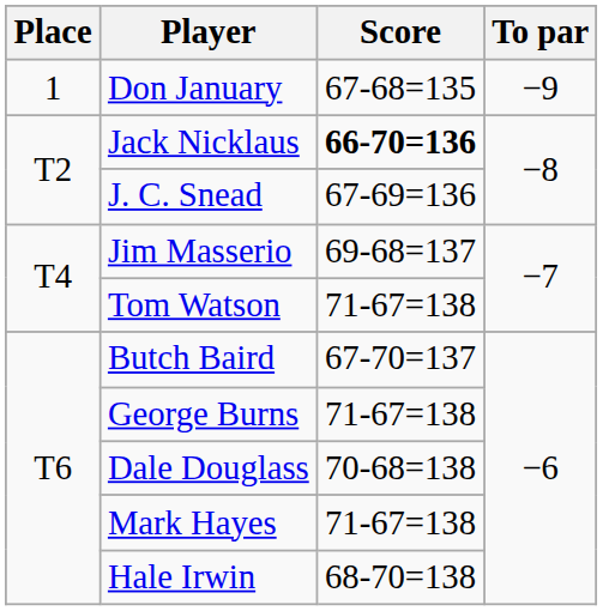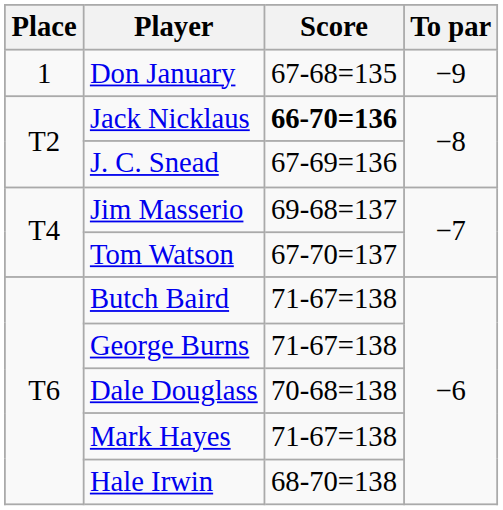 <table class="wikitable">
 <tr>
 <th>Place</th>
 <th>Player</th>
 <th>Score</th>
 <th>To par</th>
 </tr>
 <tr>
 <td align=center>1</td>
 <td> <a href='#'>Don January</a></td>
 <td align=center>67-68=135</td>
 <td align=center>−9</td>
 </tr>
 <tr>
 <td rowspan=2 align=center>T2</td>
 <td> <a href='#'>Jack Nicklaus</a></td>
 <td align=center><strong>66-70=136</strong></td>
 <td rowspan=2 align=center>−8</td>
 </tr>
 <tr>
 <td> <a href='#'>J. C. Snead</a></td>
 <td align=center>67-69=136</td>
 </tr>
 <tr>
 <td rowspan=2 align=center>T4</td>
 <td> <a href='#'>Jim Masserio</a></td>
 <td align=center>69-68=137</td>
 <td rowspan=2 align=center>−7</td>
 </tr>
 <tr>
 <td> <a href='#'>Tom Watson</a></td>
-<td align=center>71-67=138</td>
+<td align=center>67-70=137</td>
 </tr>
 <tr>
 <td rowspan=5 align=center>T6</td>
 <td> <a href='#'>Butch Baird</a></td>
-<td align=center>67-70=137</td>
+<td align=center>71-67=138</td>
 <td rowspan=5 align=center>−6</td>
 </tr>
 <tr>
 <td> <a href='#'>George Burns</a></td>
 <td align=center>71-67=138</td>
 </tr>
 <tr>
 <td> <a href='#'>Dale Douglass</a></td>
 <td align=center>70-68=138</td>
 </tr>
 <tr>
 <td> <a href='#'>Mark Hayes</a></td>
 <td align=center>71-67=138</td>
 </tr>
 <tr>
 <td> <a href='#'>Hale Irwin</a></td>
 <td align=center>68-70=138</td>
 </tr>
 </table>
